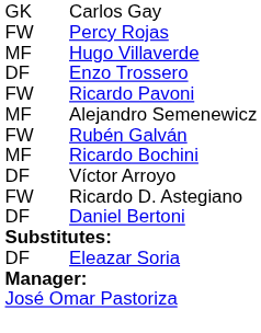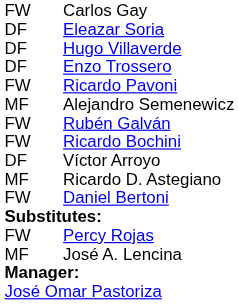 <table style="font-size:90%; margin:0.2em auto;" cellspacing="0" cellpadding="0">
 <tr>
 <th width="25"></th>
 <th width="25"></th>
 </tr>
 <tr>
-<td>GK</td>
+<td>FW</td>
 <td></td>
 <td> Carlos Gay</td>
 </tr>
 <tr>
-<td>FW</td>
+<td>DF</td>
 <td></td>
-<td> <a href='#'>Percy Rojas</a></td>
+<td> <a href='#'>Eleazar Soria</a></td>
 <td></td>
-<td> </td>
+<td></td>
 </tr>
 <tr>
-<td>MF</td>
+<td>DF</td>
 <td></td>
 <td> <a href='#'>Hugo Villaverde</a></td>
 </tr>
 <tr>
 <td>DF</td>
 <td></td>
 <td> <a href='#'>Enzo Trossero</a></td>
 </tr>
 <tr>
 <td>FW</td>
 <td></td>
 <td> <a href='#'>Ricardo Pavoni</a></td>
 </tr>
 <tr>
 <td>MF</td>
 <td></td>
 <td> Alejandro Semenewicz</td>
 </tr>
 <tr>
 <td>FW</td>
 <td></td>
 <td> <a href='#'>Rubén Galván</a></td>
 </tr>
 <tr>
-<td>MF</td>
+<td>FW</td>
 <td></td>
 <td> <a href='#'>Ricardo Bochini</a></td>
 </tr>
 <tr>
 <td>DF</td>
 <td></td>
 <td> Víctor Arroyo</td>
 </tr>
 <tr>
-<td>FW</td>
+<td>MF</td>
 <td></td>
 <td> Ricardo D. Astegiano</td>
 <td></td>
 <td></td>
 </tr>
 <tr>
-<td>DF</td>
+<td>FW</td>
 <td></td>
 <td> <a href='#'>Daniel Bertoni</a></td>
 </tr>
 <tr>
 <td colspan=3><strong>Substitutes:</strong></td>
 </tr>
 <tr>
-<td>DF</td>
+<td>FW</td>
 <td></td>
-<td> <a href='#'>Eleazar Soria</a></td>
+<td> <a href='#'>Percy Rojas</a></td>
+<td></td>
+<td> </td>
+</tr>
+<tr>
+<td>MF</td>
+<td></td>
+<td> José A. Lencina</td>
 <td></td>
 <td></td>
 </tr>
 <tr>
 <td colspan=3><strong>Manager:</strong></td>
 </tr>
 <tr>
 <td colspan=5> <a href='#'>José Omar Pastoriza</a></td>
 </tr>
 </table>
